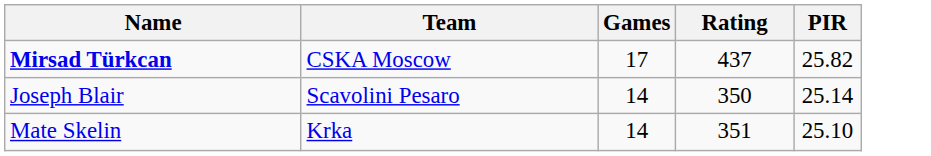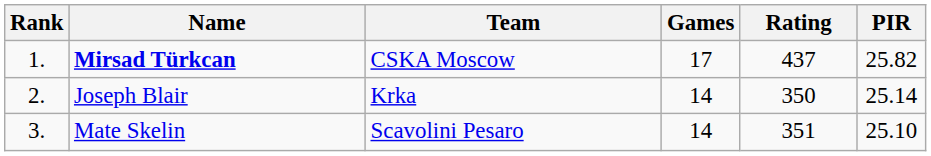 <table class="wikitable sortable" style="text-align: center">
 <tr>
+<th>Rank</th>
 <th width=200>Name</th>
 <th width=200>Team</th>
 <th>Games</th>
 <th width=75>Rating</th>
 <th width=40>PIR</th>
 </tr>
 <tr>
+<td>1.</td>
 <td align="left"> <strong><a href='#'>Mirsad Türkcan</a></strong></td>
 <td align="left"> <a href='#'>CSKA Moscow</a></td>
 <td>17</td>
 <td>437</td>
 <td>25.82</td>
 </tr>
 <tr>
+<td>2.</td>
 <td align="left"> <a href='#'>Joseph Blair</a></td>
-<td align="left"> <a href='#'>Scavolini Pesaro</a></td>
+<td align="left"> <a href='#'>Krka</a></td>
 <td>14</td>
 <td>350</td>
 <td>25.14</td>
 </tr>
 <tr>
+<td>3.</td>
 <td align="left"> <a href='#'>Mate Skelin</a></td>
-<td align="left"> <a href='#'>Krka</a></td>
+<td align="left"> <a href='#'>Scavolini Pesaro</a></td>
 <td>14</td>
 <td>351</td>
 <td>25.10</td>
 </tr>
 </table>
